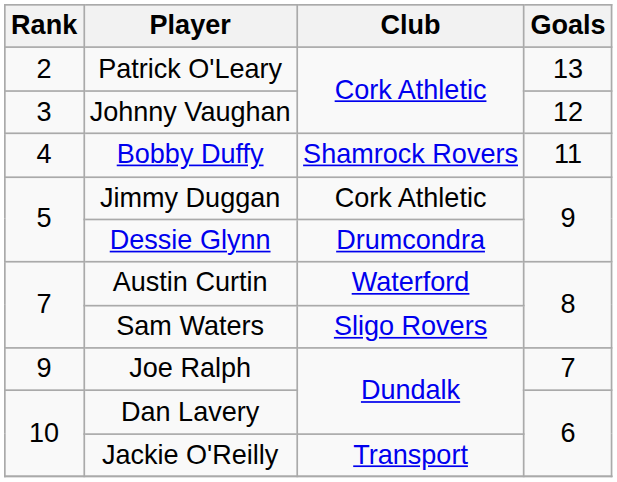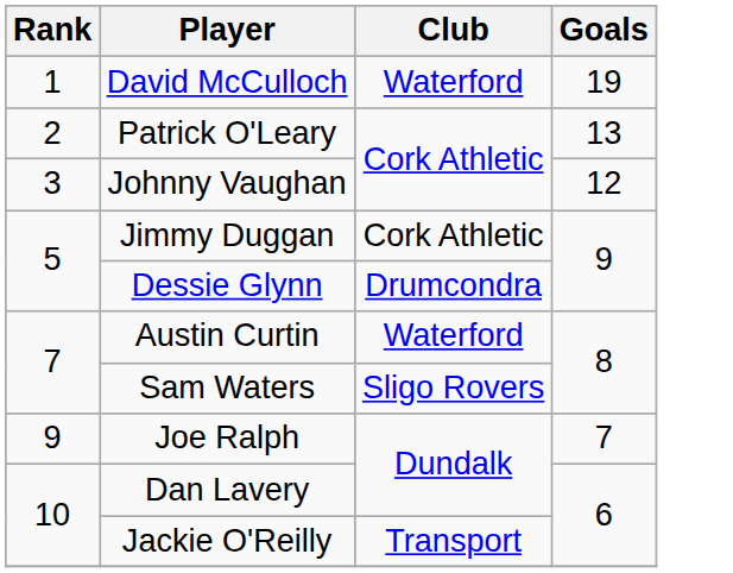 <table class="wikitable" style="text-align:center">
 <tr>
 <th>Rank</th>
 <th>Player</th>
 <th>Club</th>
 <th>Goals</th>
+</tr>
+<tr>
+<td>1</td>
+<td> <a href='#'>David McCulloch</a></td>
+<td><a href='#'>Waterford</a></td>
+<td>19</td>
 </tr>
 <tr>
 <td>2</td>
 <td> Patrick O'Leary</td>
 <td rowspan="2"><a href='#'>Cork Athletic</a></td>
 <td>13</td>
 </tr>
 <tr>
 <td>3</td>
 <td> Johnny Vaughan</td>
 <td>12</td>
-</tr>
-<tr>
-<td>4</td>
-<td> <a href='#'>Bobby Duffy</a></td>
-<td><a href='#'>Shamrock Rovers</a></td>
-<td>11</td>
 </tr>
 <tr>
 <td rowspan="2">5</td>
 <td> Jimmy Duggan</td>
 <td>Cork Athletic</td>
 <td rowspan="2">9</td>
 </tr>
 <tr>
 <td> <a href='#'>Dessie Glynn</a></td>
 <td><a href='#'>Drumcondra</a></td>
 </tr>
 <tr>
 <td rowspan="2">7</td>
 <td> Austin Curtin</td>
 <td><a href='#'>Waterford</a></td>
 <td rowspan="2">8</td>
 </tr>
 <tr>
 <td> Sam Waters</td>
 <td><a href='#'>Sligo Rovers</a></td>
 </tr>
 <tr>
 <td>9</td>
 <td> Joe Ralph</td>
 <td rowspan="2"><a href='#'>Dundalk</a></td>
 <td>7</td>
 </tr>
 <tr>
 <td rowspan="2">10</td>
 <td> Dan Lavery</td>
 <td rowspan="2">6</td>
 </tr>
 <tr>
 <td> Jackie O'Reilly</td>
 <td><a href='#'>Transport</a></td>
 </tr>
 <tr>
 </tr>
 </table>
